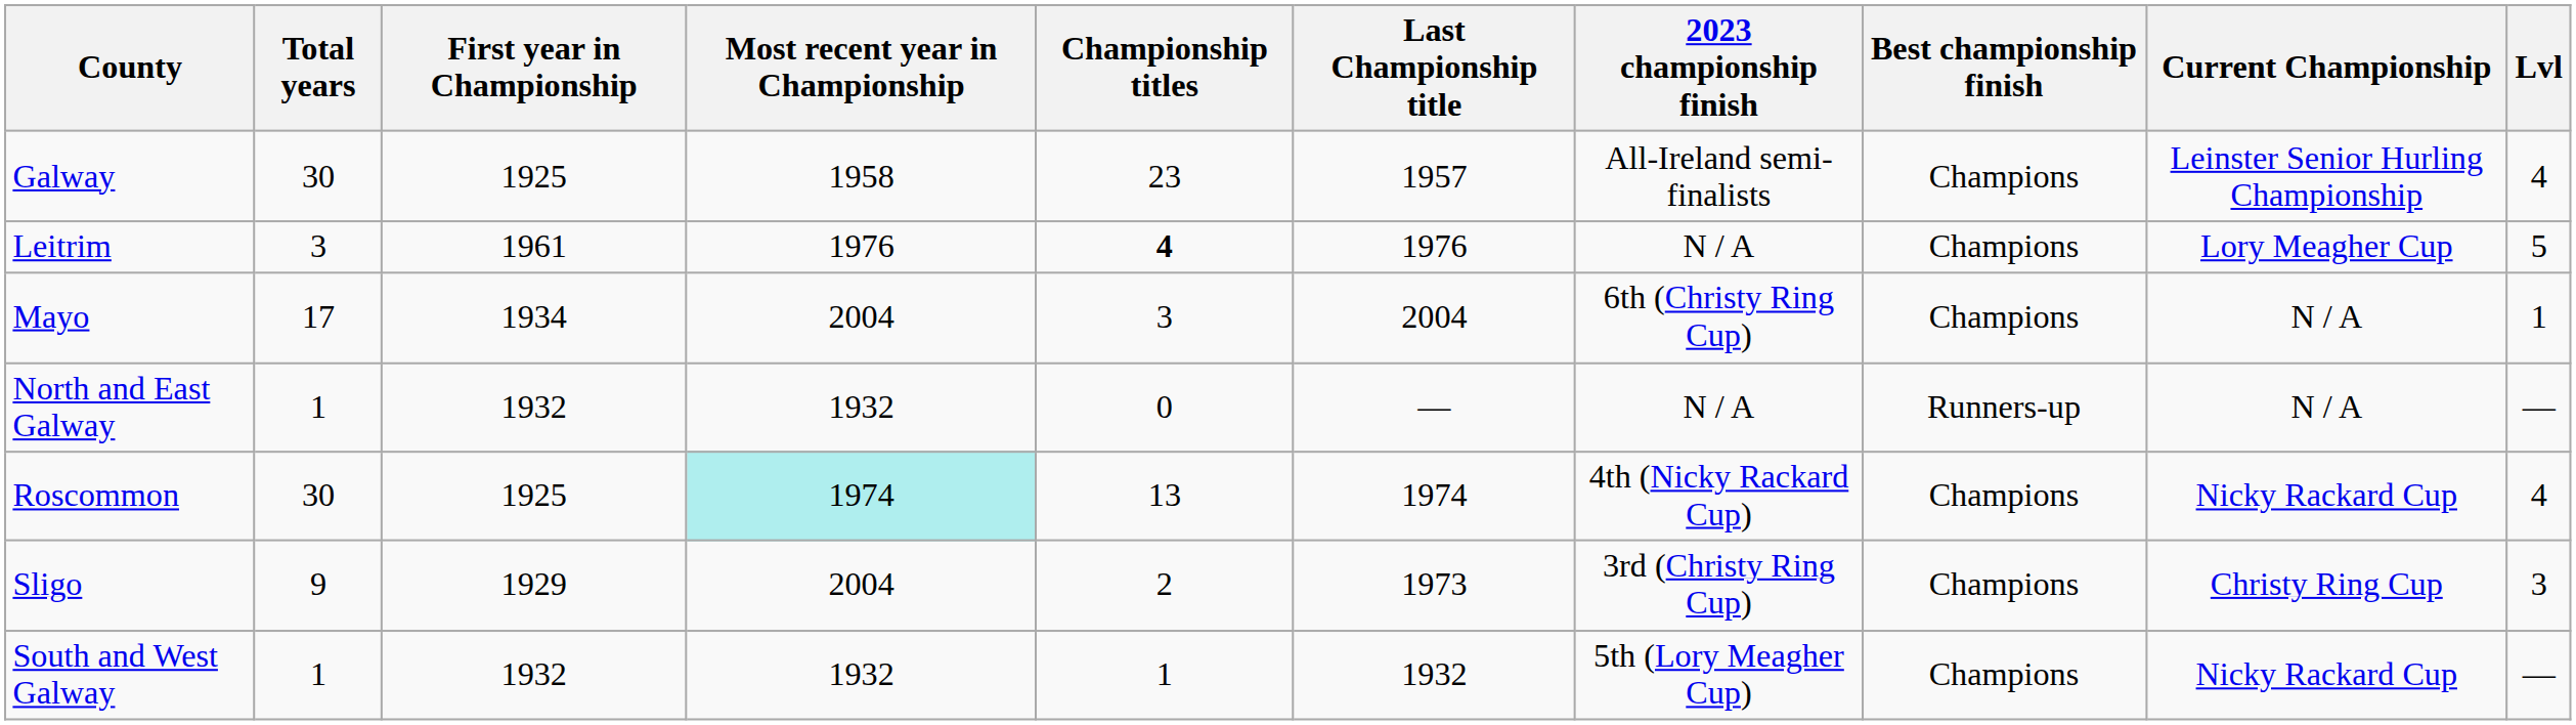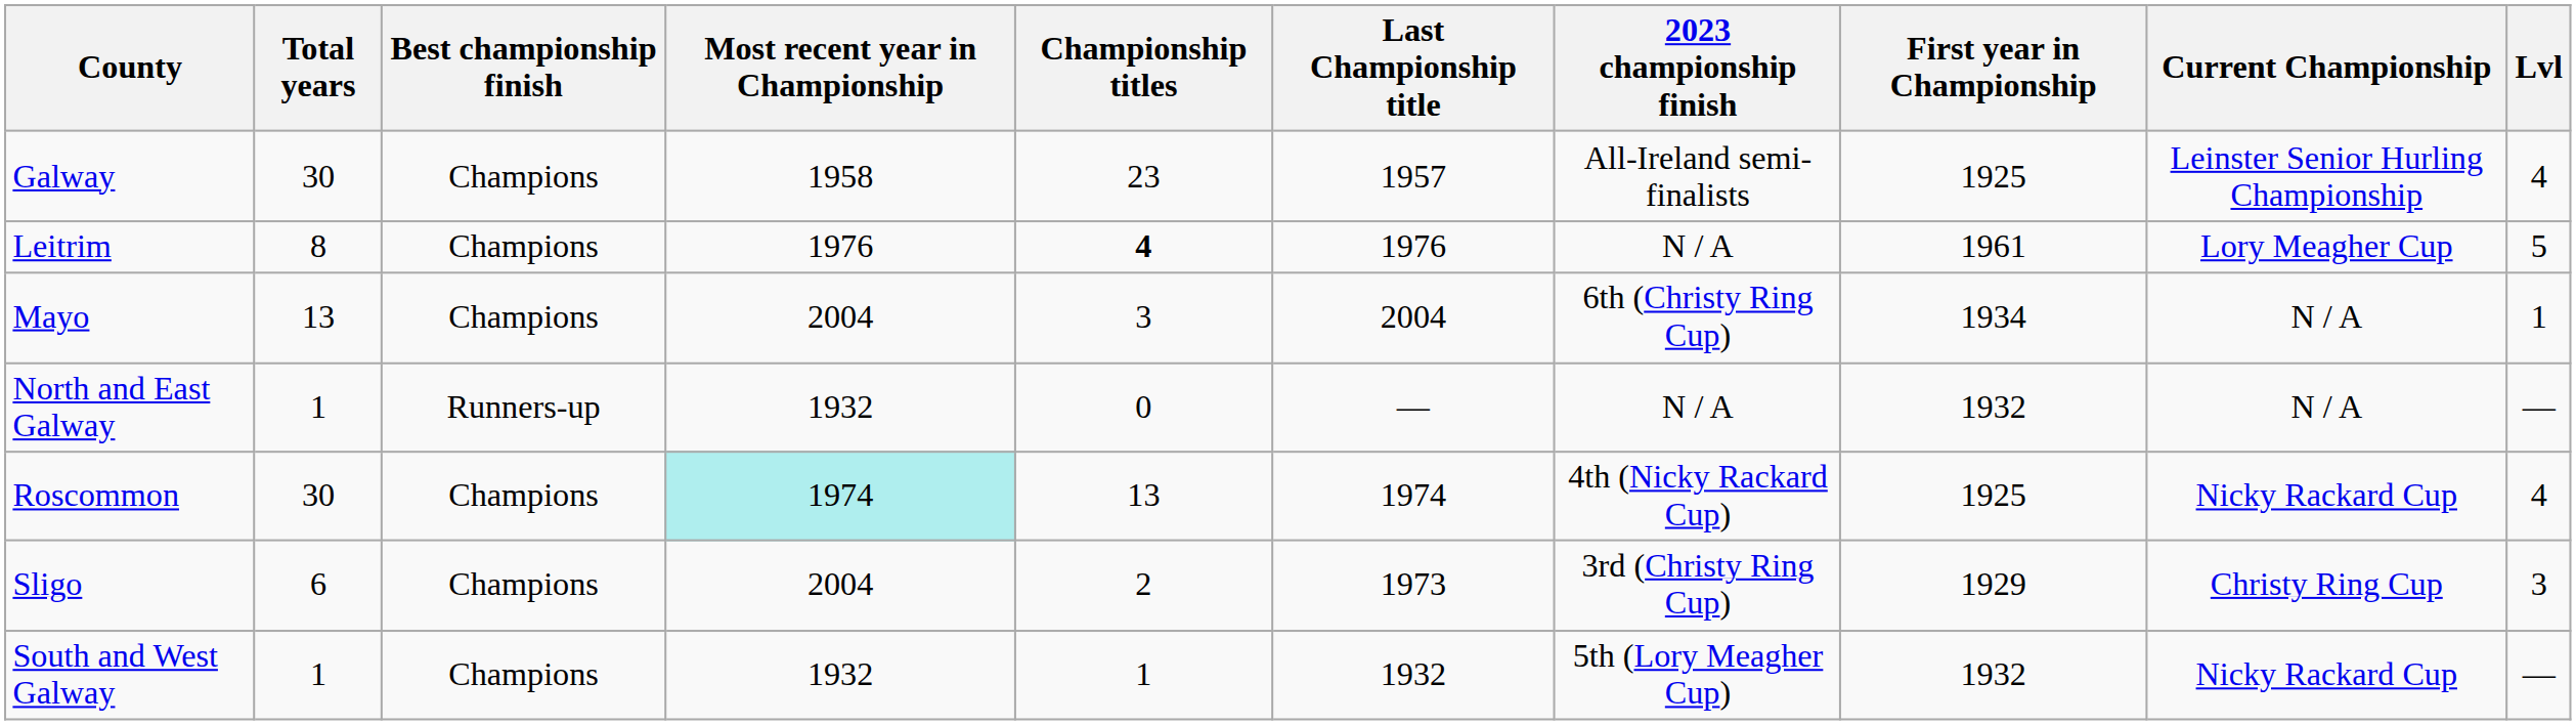 <table class="wikitable sortable" style="text-align:center">
 <tr>
 <th>County</th>
 <th>Total years</th>
-<th>First year in Championship</th>
+<th>Best championship finish</th>
 <th>Most recent year in Championship</th>
 <th>Championship titles</th>
 <th>Last Championship title</th>
 <th><a href='#'>2023</a> championship finish</th>
-<th>Best championship finish</th>
+<th>First year in Championship</th>
 <th>Current Championship</th>
 <th>Lvl</th>
 </tr>
 <tr>
 <td style="text-align:left"> <a href='#'>Galway</a></td>
 <td>30</td>
-<td>1925</td>
+<td>Champions</td>
 <td>1958</td>
 <td>23</td>
 <td>1957</td>
 <td>All-Ireland semi-finalists</td>
-<td>Champions</td>
+<td>1925</td>
 <td><a href='#'>Leinster Senior Hurling Championship</a></td>
 <td>4</td>
 </tr>
 <tr>
 <td style="text-align:left"><a href='#'>Leitrim</a></td>
-<td>3</td>
-<td>1961</td>
+<td>8</td>
+<td>Champions</td>
 <td>1976</td>
 <td><strong>4</strong></td>
 <td>1976</td>
 <td>N / A</td>
-<td>Champions</td>
+<td>1961</td>
 <td><a href='#'>Lory Meagher Cup</a></td>
 <td>5</td>
 </tr>
 <tr>
 <td style="text-align:left"><a href='#'>Mayo</a></td>
-<td>17</td>
-<td>1934</td>
+<td>13</td>
+<td>Champions</td>
 <td>2004</td>
 <td>3</td>
 <td>2004</td>
 <td>6th (<a href='#'>Christy Ring Cup</a>)</td>
-<td>Champions</td>
+<td>1934</td>
 <td>N / A</td>
 <td>1</td>
 </tr>
 <tr>
 <td style="text-align:left"><a href='#'>North and East Galway</a></td>
 <td>1</td>
-<td>1932</td>
+<td>Runners-up</td>
 <td>1932</td>
 <td>0</td>
 <td>—</td>
 <td>N / A</td>
-<td>Runners-up</td>
+<td>1932</td>
 <td>N / A</td>
 <td>—</td>
 </tr>
 <tr>
 <td style="text-align:left"><a href='#'>Roscommon</a></td>
 <td>30</td>
-<td>1925</td>
+<td>Champions</td>
 <td style="background: paleturquoise;">1974</td>
 <td>13</td>
 <td>1974</td>
 <td>4th (<a href='#'>Nicky Rackard Cup</a>)</td>
-<td>Champions</td>
+<td>1925</td>
 <td><a href='#'>Nicky Rackard Cup</a></td>
 <td>4</td>
 </tr>
 <tr>
 <td style="text-align:left"><a href='#'>Sligo</a></td>
-<td>9</td>
-<td>1929</td>
+<td>6</td>
+<td>Champions</td>
 <td>2004</td>
 <td>2</td>
 <td>1973</td>
 <td>3rd (<a href='#'>Christy Ring Cup</a>)</td>
-<td>Champions</td>
+<td>1929</td>
 <td><a href='#'>Christy Ring Cup</a></td>
 <td>3</td>
 </tr>
 <tr>
 <td style="text-align:left"><a href='#'>South and West Galway</a></td>
 <td>1</td>
-<td>1932</td>
+<td>Champions</td>
 <td>1932</td>
 <td>1</td>
 <td>1932</td>
 <td>5th (<a href='#'>Lory Meagher Cup</a>)</td>
-<td>Champions</td>
+<td>1932</td>
 <td><a href='#'>Nicky Rackard Cup</a></td>
 <td>—</td>
 </tr>
 </table>
